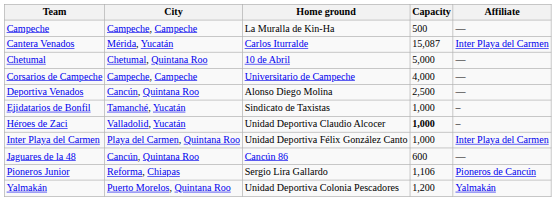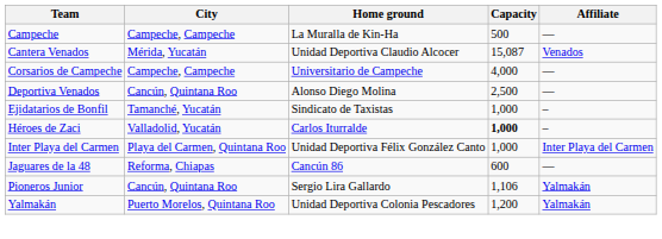 <table class="wikitable sortable">
 <tr>
 <th>Team</th>
 <th>City</th>
 <th>Home ground</th>
 <th>Capacity</th>
 <th>Affiliate</th>
 </tr>
 <tr>
 <td><a href='#'>Campeche</a></td>
 <td><a href='#'>Campeche</a>, <a href='#'>Campeche</a></td>
 <td>La Muralla de Kin-Ha</td>
 <td>500</td>
 <td>—</td>
 </tr>
 <tr>
 <td><a href='#'>Cantera Venados</a></td>
 <td><a href='#'>Mérida</a>, <a href='#'>Yucatán</a></td>
-<td><a href='#'>Carlos Iturralde</a></td>
+<td>Unidad Deportiva Claudio Alcocer</td>
 <td>15,087</td>
-<td><a href='#'>Inter Playa del Carmen</a></td>
-</tr>
-<tr>
-<td><a href='#'>Chetumal</a></td>
-<td><a href='#'>Chetumal</a>, <a href='#'>Quintana Roo</a></td>
-<td><a href='#'>10 de Abril</a></td>
-<td>5,000</td>
-<td>—</td>
+<td><a href='#'>Venados</a></td>
 </tr>
 <tr>
 <td><a href='#'>Corsarios de Campeche</a></td>
 <td><a href='#'>Campeche</a>, <a href='#'>Campeche</a></td>
 <td><a href='#'>Universitario de Campeche</a></td>
 <td>4,000</td>
 <td>—</td>
 </tr>
 <tr>
 <td><a href='#'>Deportiva Venados</a></td>
 <td><a href='#'>Cancún</a>, <a href='#'>Quintana Roo</a></td>
 <td>Alonso Diego Molina</td>
 <td>2,500</td>
 <td>—</td>
 </tr>
 <tr>
 <td><a href='#'>Ejidatarios de Bonfil</a></td>
 <td><a href='#'>Tamanché</a>, <a href='#'>Yucatán</a></td>
 <td>Sindicato de Taxistas</td>
 <td>1,000</td>
 <td>–</td>
 </tr>
 <tr>
 <td><a href='#'>Héroes de Zaci</a></td>
 <td><a href='#'>Valladolid</a>, <a href='#'>Yucatán</a></td>
-<td>Unidad Deportiva Claudio Alcocer</td>
+<td><a href='#'>Carlos Iturralde</a></td>
 <td><strong>1,000</strong></td>
 <td>–</td>
 </tr>
 <tr>
 <td><a href='#'>Inter Playa del Carmen</a></td>
 <td><a href='#'>Playa del Carmen</a>, <a href='#'>Quintana Roo</a></td>
 <td>Unidad Deportiva Félix González Canto</td>
 <td>1,000</td>
 <td><a href='#'>Inter Playa del Carmen</a></td>
 </tr>
 <tr>
 <td><a href='#'>Jaguares de la 48</a></td>
-<td><a href='#'>Cancún</a>, <a href='#'>Quintana Roo</a></td>
+<td><a href='#'>Reforma</a>, <a href='#'>Chiapas</a></td>
 <td><a href='#'>Cancún 86</a></td>
 <td>600</td>
 <td>—</td>
 </tr>
 <tr>
 <td><a href='#'>Pioneros Junior</a></td>
-<td><a href='#'>Reforma</a>, <a href='#'>Chiapas</a></td>
+<td><a href='#'>Cancún</a>, <a href='#'>Quintana Roo</a></td>
 <td>Sergio Lira Gallardo</td>
 <td>1,106</td>
-<td><a href='#'>Pioneros de Cancún</a></td>
+<td><a href='#'>Yalmakán</a></td>
 </tr>
 <tr>
 <td><a href='#'>Yalmakán</a></td>
 <td><a href='#'>Puerto Morelos</a>, <a href='#'>Quintana Roo</a></td>
 <td>Unidad Deportiva Colonia Pescadores</td>
 <td>1,200</td>
 <td><a href='#'>Yalmakán</a></td>
 </tr>
 </table>
